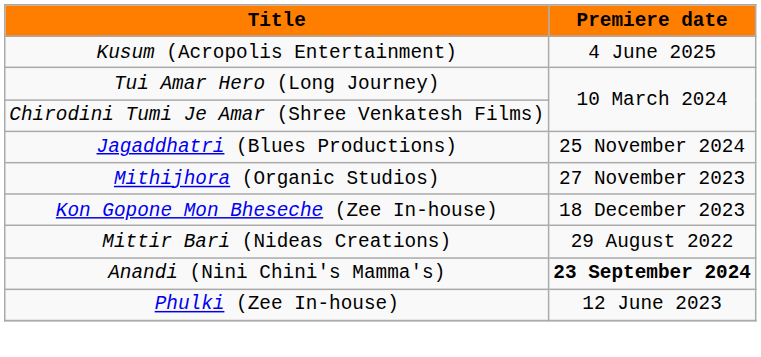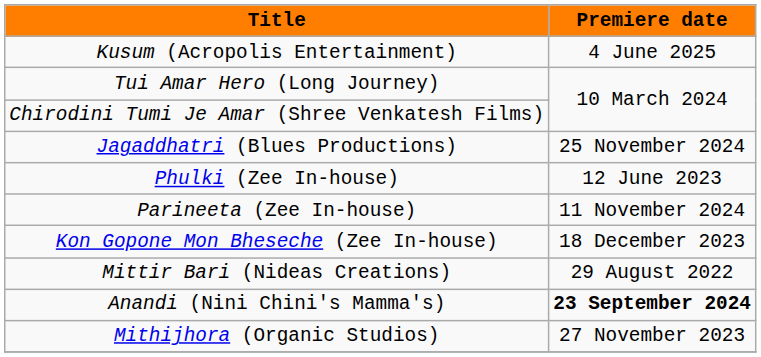 <table class="wikitable sortable" style="border-collapse:collapse; font-size: 100%; text-align:center">
 <tr>
 <th style="background:#FF7E00;">Title</th>
 <th style="background:#FF7E00;">Premiere date</th>
 </tr>
 <tr>
 <td><em>Kusum</em> (Acropolis Entertainment)</td>
 <td>4 June 2025</td>
 </tr>
 <tr>
 <td><em>Tui Amar Hero</em> (Long Journey)</td>
 <td rowspan="2">10 March 2024</td>
 </tr>
 <tr>
 <td><em>Chirodini Tumi Je Amar</em> (Shree Venkatesh Films)</td>
 </tr>
 <tr>
 <td><em><a href='#'>Jagaddhatri</a></em> (Blues Productions)</td>
 <td>25 November 2024</td>
 </tr>
 <tr>
-<td><em><a href='#'>Mithijhora</a></em> (Organic Studios)</td>
-<td>27 November 2023</td>
+<td><em><a href='#'>Phulki</a></em> (Zee In-house)</td>
+<td>12 June 2023</td>
+</tr>
+<tr>
+<td><em>Parineeta</em> (Zee In-house)</td>
+<td>11 November 2024</td>
 </tr>
 <tr>
 <td><em><a href='#'>Kon Gopone Mon Bheseche</a></em> (Zee In-house)</td>
 <td>18 December 2023</td>
 </tr>
 <tr>
 <td><em>Mittir Bari</em> (Nideas Creations)</td>
 <td>29 August 2022</td>
 </tr>
 <tr>
 <td><em>Anandi</em> (Nini Chini's Mamma's)</td>
 <td><strong>23 September 2024</strong></td>
 </tr>
 <tr>
-<td><em><a href='#'>Phulki</a></em> (Zee In-house)</td>
-<td>12 June 2023</td>
+<td><em><a href='#'>Mithijhora</a></em> (Organic Studios)</td>
+<td>27 November 2023</td>
 </tr>
 <tr>
 </tr>
 </table>
